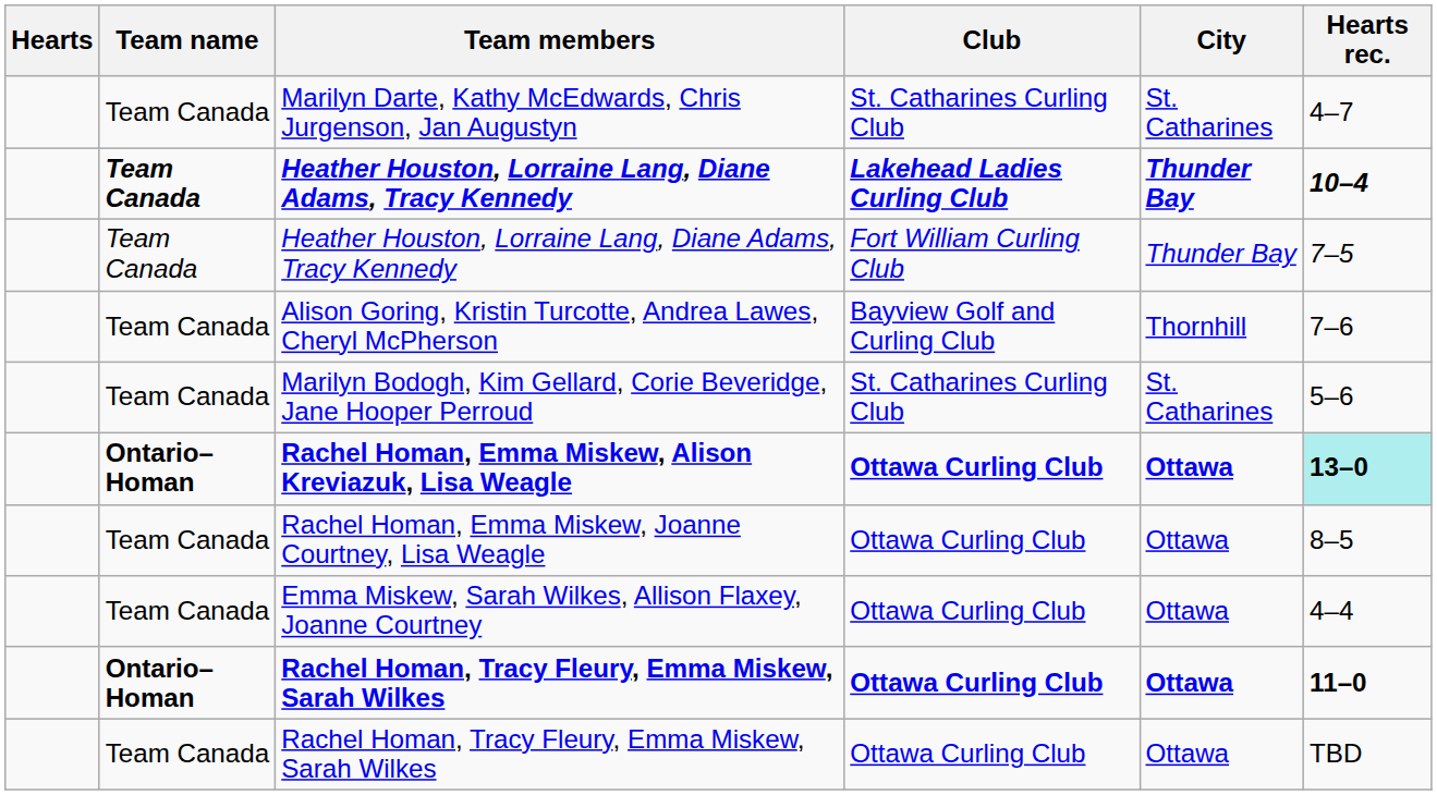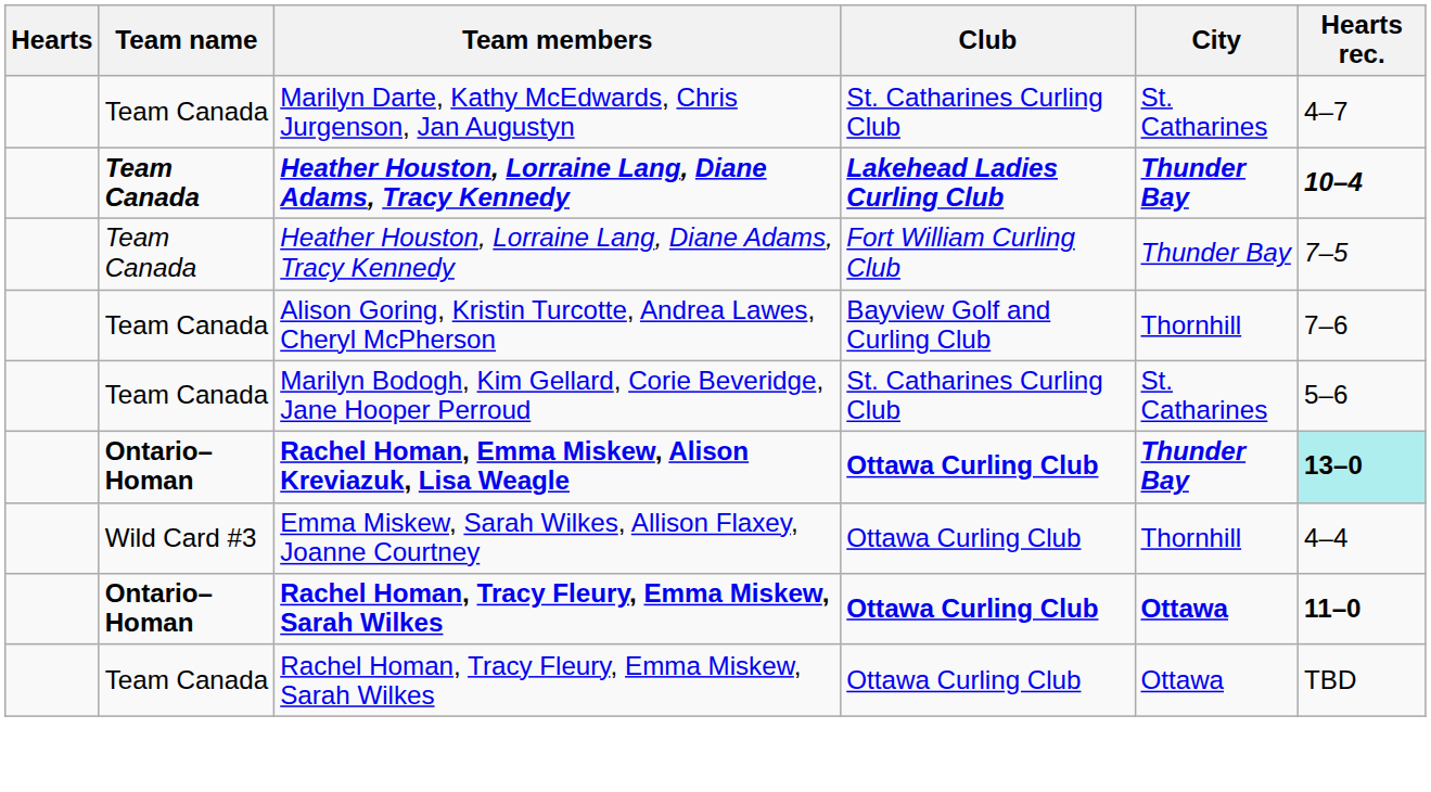 <table class="wikitable">
 <tr>
 <th scope="col">Hearts</th>
 <th scope="col">Team name</th>
 <th scope="col">Team members</th>
 <th scope="col">Club</th>
 <th scope="col">City</th>
 <th scope="col">Hearts rec.</th>
 </tr>
 <tr>
 <td></td>
 <td>Team Canada</td>
 <td><a href='#'>Marilyn Darte</a>, <a href='#'>Kathy McEdwards</a>, <a href='#'>Chris Jurgenson</a>, <a href='#'>Jan Augustyn</a></td>
 <td><a href='#'>St. Catharines Curling Club</a></td>
 <td><a href='#'>St. Catharines</a></td>
 <td>4–7</td>
 </tr>
 <tr>
 <td><strong><em></em></strong></td>
 <td><strong><em>Team Canada</em></strong></td>
 <td><strong><em><a href='#'>Heather Houston</a>, <a href='#'>Lorraine Lang</a>, <a href='#'>Diane Adams</a>, <a href='#'>Tracy Kennedy</a></em></strong></td>
 <td><strong><em><a href='#'>Lakehead Ladies Curling Club</a></em></strong></td>
 <td><strong><em><a href='#'>Thunder Bay</a></em></strong></td>
 <td><strong><em>10–4</em></strong></td>
 </tr>
 <tr>
 <td><em></em></td>
 <td><em>Team Canada</em></td>
 <td><em><a href='#'>Heather Houston</a>, <a href='#'>Lorraine Lang</a>, <a href='#'>Diane Adams</a>, <a href='#'>Tracy Kennedy</a></em></td>
 <td><em><a href='#'>Fort William Curling Club</a></em></td>
 <td><em><a href='#'>Thunder Bay</a></em></td>
 <td><em>7–5</em></td>
 </tr>
 <tr>
 <td></td>
 <td>Team Canada</td>
 <td><a href='#'>Alison Goring</a>, <a href='#'>Kristin Turcotte</a>, <a href='#'>Andrea Lawes</a>, <a href='#'>Cheryl McPherson</a></td>
 <td><a href='#'>Bayview Golf and Curling Club</a></td>
 <td><a href='#'>Thornhill</a></td>
 <td>7–6</td>
 </tr>
 <tr>
 <td></td>
 <td>Team Canada</td>
 <td><a href='#'>Marilyn Bodogh</a>, <a href='#'>Kim Gellard</a>, <a href='#'>Corie Beveridge</a>, <a href='#'>Jane Hooper Perroud</a></td>
 <td><a href='#'>St. Catharines Curling Club</a></td>
 <td><a href='#'>St. Catharines</a></td>
 <td>5–6</td>
 </tr>
 <tr>
 <td><strong></strong></td>
 <td><strong>Ontario–Homan</strong></td>
 <td><strong><a href='#'>Rachel Homan</a>, <a href='#'>Emma Miskew</a>, <a href='#'>Alison Kreviazuk</a>, <a href='#'>Lisa Weagle</a></strong></td>
 <td><strong><a href='#'>Ottawa Curling Club</a></strong></td>
-<td><strong><a href='#'>Ottawa</a></strong></td>
+<td><strong><em><a href='#'>Thunder Bay</a></em></strong></td>
 <td style="background: paleturquoise;"><strong>13–0</strong></td>
 </tr>
 <tr>
 <td></td>
-<td>Team Canada</td>
-<td><a href='#'>Rachel Homan</a>, <a href='#'>Emma Miskew</a>, <a href='#'>Joanne Courtney</a>, <a href='#'>Lisa Weagle</a></td>
-<td><a href='#'>Ottawa Curling Club</a></td>
-<td><a href='#'>Ottawa</a></td>
-<td>8–5</td>
-</tr>
-<tr>
-<td></td>
-<td>Team Canada</td>
+<td>Wild Card #3</td>
 <td><a href='#'>Emma Miskew</a>, <a href='#'>Sarah Wilkes</a>, <a href='#'>Allison Flaxey</a>, <a href='#'>Joanne Courtney</a></td>
 <td><a href='#'>Ottawa Curling Club</a></td>
-<td><a href='#'>Ottawa</a></td>
+<td><a href='#'>Thornhill</a></td>
 <td>4–4</td>
 </tr>
 <tr>
 <td><strong></strong></td>
 <td><strong>Ontario–Homan</strong></td>
 <td><strong><a href='#'>Rachel Homan</a>, <a href='#'>Tracy Fleury</a>, <a href='#'>Emma Miskew</a>, <a href='#'>Sarah Wilkes</a></strong></td>
 <td><strong><a href='#'>Ottawa Curling Club</a></strong></td>
 <td><strong><a href='#'>Ottawa</a></strong></td>
 <td><strong>11–0</strong></td>
 </tr>
 <tr>
 <td></td>
 <td>Team Canada</td>
 <td><a href='#'>Rachel Homan</a>, <a href='#'>Tracy Fleury</a>, <a href='#'>Emma Miskew</a>, <a href='#'>Sarah Wilkes</a></td>
 <td><a href='#'>Ottawa Curling Club</a></td>
 <td><a href='#'>Ottawa</a></td>
 <td>TBD</td>
 </tr>
 </table>
